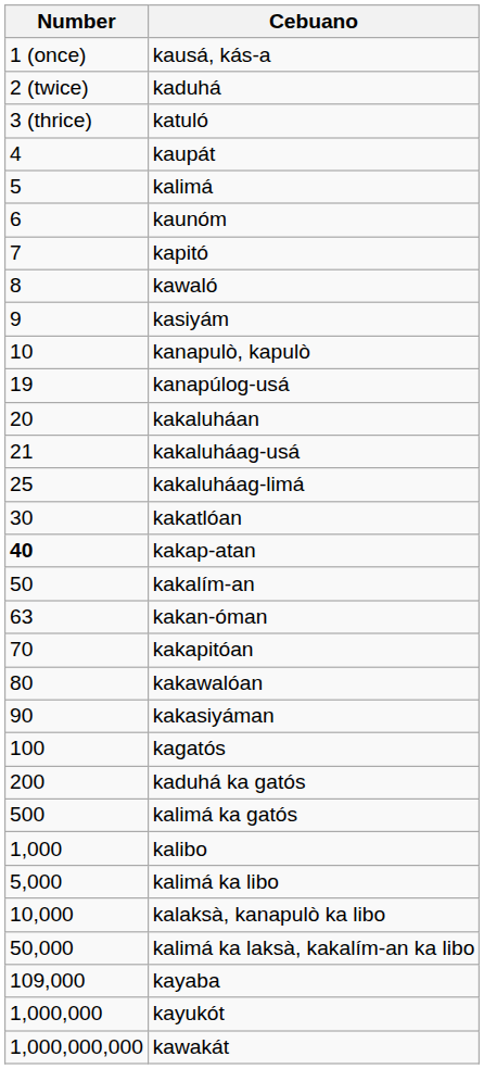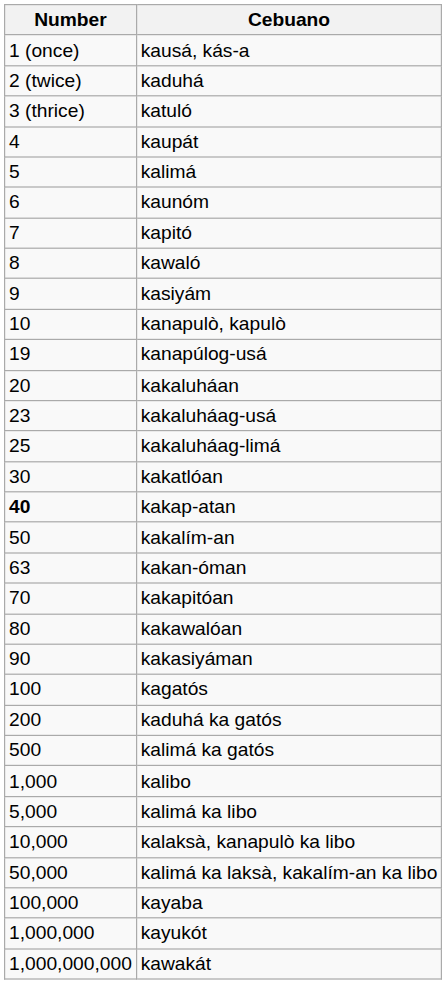 <table class="wikitable" style="margin:auto:" align="center" style="text-align:center">
 <tr>
 <th>Number</th>
 <th>Cebuano</th>
 </tr>
 <tr>
 <td>1 (once)</td>
 <td>kausá, kás-a</td>
 </tr>
 <tr>
 <td>2 (twice)</td>
 <td>kaduhá</td>
 </tr>
 <tr>
 <td>3 (thrice)</td>
 <td>katuló</td>
 </tr>
 <tr>
 <td>4</td>
 <td>kaupát</td>
 </tr>
 <tr>
 <td>5</td>
 <td>kalimá</td>
 </tr>
 <tr>
 <td>6</td>
 <td>kaunóm</td>
 </tr>
 <tr>
 <td>7</td>
 <td>kapitó</td>
 </tr>
 <tr>
 <td>8</td>
 <td>kawaló</td>
 </tr>
 <tr>
 <td>9</td>
 <td>kasiyám</td>
 </tr>
 <tr>
 <td>10</td>
 <td>kanapulò, kapulò</td>
 </tr>
 <tr>
 <td>19</td>
 <td>kanapúlog-usá</td>
 </tr>
 <tr>
 <td>20</td>
 <td>kakaluháan</td>
 </tr>
 <tr>
-<td>21</td>
+<td>23</td>
 <td>kakaluháag-usá</td>
 </tr>
 <tr>
 <td>25</td>
 <td>kakaluháag-limá</td>
 </tr>
 <tr>
 <td>30</td>
 <td>kakatlóan</td>
 </tr>
 <tr>
 <td><strong>40</strong></td>
 <td>kakap-atan</td>
 </tr>
 <tr>
 <td>50</td>
 <td>kakalím-an</td>
 </tr>
 <tr>
 <td>63</td>
 <td>kakan-óman</td>
 </tr>
 <tr>
 <td>70</td>
 <td>kakapitóan</td>
 </tr>
 <tr>
 <td>80</td>
 <td>kakawalóan</td>
 </tr>
 <tr>
 <td>90</td>
 <td>kakasiyáman</td>
 </tr>
 <tr>
 <td>100</td>
 <td>kagatós</td>
 </tr>
 <tr>
 <td>200</td>
 <td>kaduhá ka gatós</td>
 </tr>
 <tr>
 <td>500</td>
 <td>kalimá ka gatós</td>
 </tr>
 <tr>
 <td>1,000</td>
 <td>kalibo</td>
 </tr>
 <tr>
 <td>5,000</td>
 <td>kalimá ka libo</td>
 </tr>
 <tr>
 <td>10,000</td>
 <td>kalaksà, kanapulò ka libo</td>
 </tr>
 <tr>
 <td>50,000</td>
 <td>kalimá ka laksà, kakalím-an ka libo</td>
 </tr>
 <tr>
-<td>109,000</td>
+<td>100,000</td>
 <td>kayaba</td>
 </tr>
 <tr>
 <td>1,000,000</td>
 <td>kayukót</td>
 </tr>
 <tr>
 <td>1,000,000,000</td>
 <td>kawakát</td>
 </tr>
 </table>
